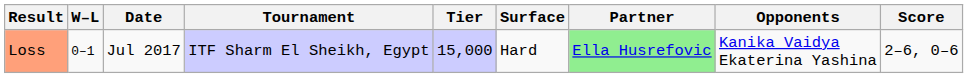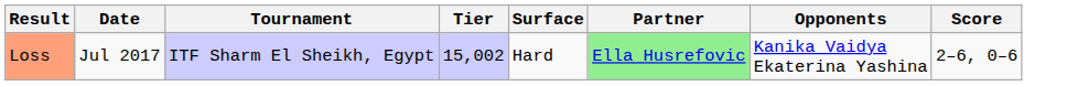 <table class="sortable wikitable">
 <tr>
 <th>Result</th>
-<th class="unsortable">W–L</th>
 <th>Date</th>
 <th>Tournament</th>
 <th>Tier</th>
 <th>Surface</th>
 <th>Partner</th>
 <th>Opponents</th>
 <th class="unsortable">Score</th>
 </tr>
 <tr>
 <td style="background:#ffa07a;">Loss</td>
-<td><small>0–1</small></td>
 <td>Jul 2017</td>
 <td style="background:#ccccff;">ITF Sharm El Sheikh, Egypt</td>
-<td style="background:#ccccff;">15,000</td>
+<td style="background:#ccccff;">15,002</td>
 <td>Hard</td>
 <td style="background: lightgreen;"> <a href='#'>Ella Husrefovic</a></td>
 <td> <a href='#'>Kanika Vaidya</a> <br>  Ekaterina Yashina</td>
 <td>2–6, 0–6</td>
 </tr>
 </table>
